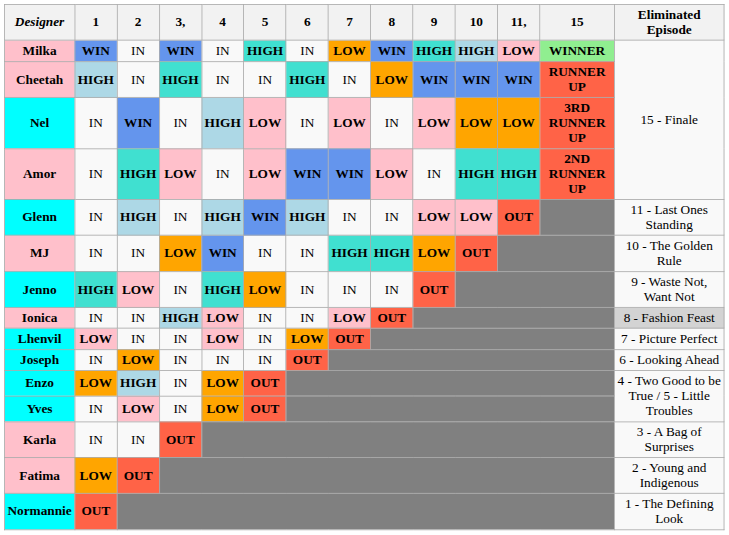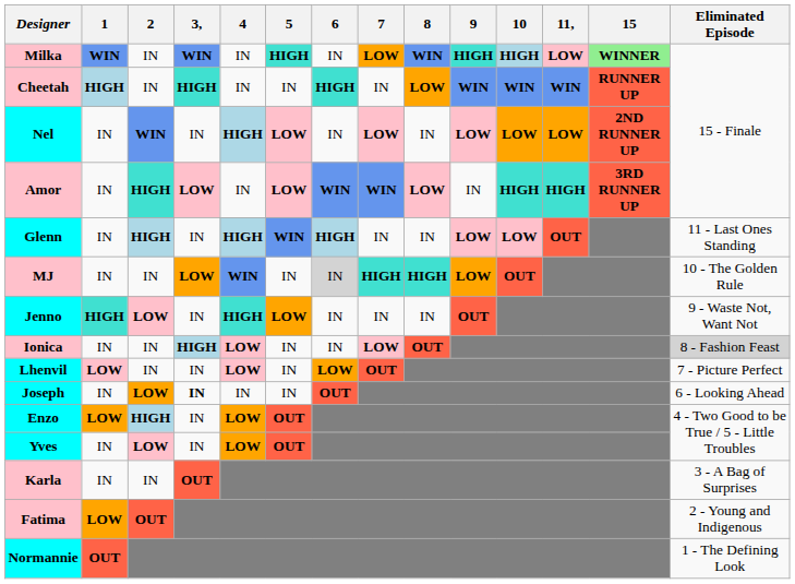 <table class="wikitable" style="text-align:center">
 <tr>
 <th><strong><em>Designer</em></strong></th>
 <th>1</th>
 <th>2</th>
 <th>3,</th>
 <th>4</th>
 <th>5</th>
 <th>6</th>
 <th>7</th>
 <th>8</th>
 <th>9</th>
 <th>10</th>
 <th>11,</th>
 <th>15</th>
 <th>Eliminated Episode</th>
 </tr>
 <tr>
 <th style="background:Pink;">Milka</th>
 <td bgcolor="cornflowerblue"><strong>WIN</strong></td>
 <td>IN</td>
 <td bgcolor="cornflowerblue"><strong>WIN</strong></td>
 <td>IN</td>
 <td bgcolor="turquoise"><strong>HIGH</strong></td>
 <td>IN</td>
 <td bgcolor="orange"><strong>LOW</strong></td>
 <td bgcolor="cornflowerblue"><strong>WIN</strong></td>
 <td bgcolor="turquoise"><strong>HIGH</strong></td>
 <td bgcolor="lightblue"><strong>HIGH</strong></td>
 <td bgcolor="pink"><strong>LOW</strong></td>
 <td bgcolor="lightgreen"><strong>WINNER</strong></td>
 <td rowspan="4">15 - Finale</td>
 </tr>
 <tr>
 <th style="background:Pink;">Cheetah</th>
 <td bgcolor="lightblue"><strong>HIGH</strong></td>
 <td>IN</td>
 <td bgcolor="turquoise"><strong>HIGH</strong></td>
 <td>IN</td>
 <td>IN</td>
 <td bgcolor="turquoise"><strong>HIGH</strong></td>
 <td>IN</td>
 <td bgcolor="orange"><strong>LOW</strong></td>
 <td bgcolor="cornflowerblue"><strong>WIN</strong></td>
 <td bgcolor="cornflowerblue"><strong>WIN</strong></td>
 <td bgcolor="cornflowerblue"><strong>WIN</strong></td>
 <td bgcolor="tomato"><strong>RUNNER UP</strong></td>
 </tr>
 <tr>
 <th style="background:cyan;">Nel</th>
 <td>IN</td>
 <td bgcolor="cornflowerblue"><strong>WIN</strong></td>
 <td>IN</td>
 <td bgcolor="lightblue"><strong>HIGH</strong></td>
 <td bgcolor="pink"><strong>LOW</strong></td>
 <td>IN</td>
 <td bgcolor="pink"><strong>LOW</strong></td>
 <td>IN</td>
 <td bgcolor="pink"><strong>LOW</strong></td>
 <td bgcolor="orange"><strong>LOW</strong></td>
 <td bgcolor="orange"><strong>LOW</strong></td>
-<td bgcolor="tomato"><strong>3RD RUNNER UP</strong></td>
+<td bgcolor="tomato"><strong>2ND RUNNER UP</strong></td>
 </tr>
 <tr>
 <th style="background:Pink;">Amor</th>
 <td>IN</td>
 <td bgcolor="turquoise"><strong>HIGH</strong></td>
 <td bgcolor="pink"><strong>LOW</strong></td>
 <td>IN</td>
 <td bgcolor="pink"><strong>LOW</strong></td>
 <td bgcolor="cornflowerblue"><strong>WIN</strong></td>
 <td bgcolor="cornflowerblue"><strong>WIN</strong></td>
 <td bgcolor="pink"><strong>LOW</strong></td>
 <td>IN</td>
 <td bgcolor="turquoise"><strong>HIGH</strong></td>
 <td bgcolor="turquoise"><strong>HIGH</strong></td>
-<td bgcolor="tomato"><strong>2ND RUNNER UP</strong></td>
+<td bgcolor="tomato"><strong>3RD RUNNER UP</strong></td>
 </tr>
 <tr>
 <th style="background:cyan;">Glenn</th>
 <td>IN</td>
 <td bgcolor="lightblue"><strong>HIGH</strong></td>
 <td>IN</td>
 <td bgcolor="lightblue"><strong>HIGH</strong></td>
 <td bgcolor="cornflowerblue"><strong>WIN</strong></td>
 <td bgcolor="lightblue"><strong>HIGH</strong></td>
 <td>IN</td>
 <td>IN</td>
 <td bgcolor="pink"><strong>LOW</strong></td>
 <td bgcolor="pink"><strong>LOW</strong></td>
 <td bgcolor="tomato"><strong>OUT</strong></td>
 <td bgcolor="gray" colspan="1"></td>
 <td>11 - Last Ones Standing</td>
 </tr>
 <tr>
 <th style="background:Pink;">MJ</th>
 <td>IN</td>
 <td>IN</td>
 <td bgcolor="orange"><strong>LOW</strong></td>
 <td bgcolor="cornflowerblue"><strong>WIN</strong></td>
 <td>IN</td>
-<td>IN</td>
+<td style="background: lightgrey;">IN</td>
 <td bgcolor="turquoise"><strong>HIGH</strong></td>
 <td bgcolor="turquoise"><strong>HIGH</strong></td>
 <td bgcolor="orange"><strong>LOW</strong></td>
 <td bgcolor="tomato"><strong>OUT</strong></td>
 <td bgcolor="gray" colspan="2"></td>
 <td>10 - The Golden Rule</td>
 </tr>
 <tr>
 <th style="background:cyan;">Jenno</th>
 <td bgcolor="turquoise"><strong>HIGH</strong></td>
 <td bgcolor="pink"><strong>LOW</strong></td>
 <td>IN</td>
 <td bgcolor="turquoise"><strong>HIGH</strong></td>
 <td bgcolor="orange"><strong>LOW</strong></td>
 <td>IN</td>
 <td>IN</td>
 <td>IN</td>
 <td bgcolor="tomato"><strong>OUT</strong></td>
 <td bgcolor="gray" colspan="3"></td>
 <td>9 - Waste Not, Want Not</td>
 </tr>
 <tr>
 <th style="background:Pink;">Ionica</th>
 <td>IN</td>
 <td>IN</td>
 <td bgcolor="lightblue"><strong>HIGH</strong></td>
 <td bgcolor="pink"><strong>LOW</strong></td>
 <td>IN</td>
 <td>IN</td>
 <td bgcolor="pink"><strong>LOW</strong></td>
 <td bgcolor="tomato"><strong>OUT</strong></td>
 <td bgcolor="gray" colspan="4"></td>
 <td style="background: lightgrey;">8 - Fashion Feast</td>
 </tr>
 <tr>
 <th style="background:cyan;">Lhenvil</th>
 <td bgcolor="pink"><strong>LOW</strong></td>
 <td>IN</td>
 <td>IN</td>
 <td bgcolor="pink"><strong>LOW</strong></td>
 <td>IN</td>
 <td bgcolor="orange"><strong>LOW</strong></td>
 <td bgcolor="tomato"><strong>OUT</strong></td>
 <td bgcolor="gray" colspan="5"></td>
 <td>7 - Picture Perfect</td>
 </tr>
 <tr>
 <th style="background:cyan;">Joseph</th>
 <td>IN</td>
 <td bgcolor="orange"><strong>LOW</strong></td>
-<td>IN</td>
+<td><strong>IN</strong></td>
 <td>IN</td>
 <td>IN</td>
 <td bgcolor="tomato"><strong>OUT</strong></td>
 <td bgcolor="gray" colspan="6"></td>
 <td>6 - Looking Ahead</td>
 </tr>
 <tr>
 <th style="background:cyan;">Enzo</th>
 <td bgcolor="orange"><strong>LOW</strong></td>
 <td bgcolor="lightblue"><strong>HIGH</strong></td>
 <td>IN</td>
 <td bgcolor="orange"><strong>LOW</strong></td>
 <td bgcolor="tomato"><strong>OUT</strong></td>
 <td bgcolor="gray" colspan="7"></td>
 <td rowspan="2">4 - Two Good to be True / 5 - Little Troubles</td>
 </tr>
 <tr>
 <th style="background:cyan;">Yves</th>
 <td>IN</td>
 <td bgcolor="pink"><strong>LOW</strong></td>
 <td>IN</td>
 <td bgcolor="orange"><strong>LOW</strong></td>
 <td bgcolor="tomato"><strong>OUT</strong></td>
 <td bgcolor="gray" colspan="7"></td>
 </tr>
 <tr>
 <th style="background:Pink;">Karla</th>
 <td>IN</td>
 <td>IN</td>
 <td bgcolor="tomato"><strong>OUT</strong></td>
 <td bgcolor="gray" colspan="9"></td>
 <td>3 - A Bag of Surprises</td>
 </tr>
 <tr>
 <th style="background:Pink;">Fatima</th>
 <td bgcolor="orange"><strong>LOW</strong></td>
 <td bgcolor="tomato"><strong>OUT</strong></td>
 <td bgcolor="gray" colspan="10"></td>
 <td>2 - Young and Indigenous</td>
 </tr>
 <tr>
 <th style="background:cyan;">Normannie</th>
 <td bgcolor="tomato"><strong>OUT</strong></td>
 <td bgcolor="gray" colspan="11"></td>
 <td>1 - The Defining Look</td>
 </tr>
 </table>
